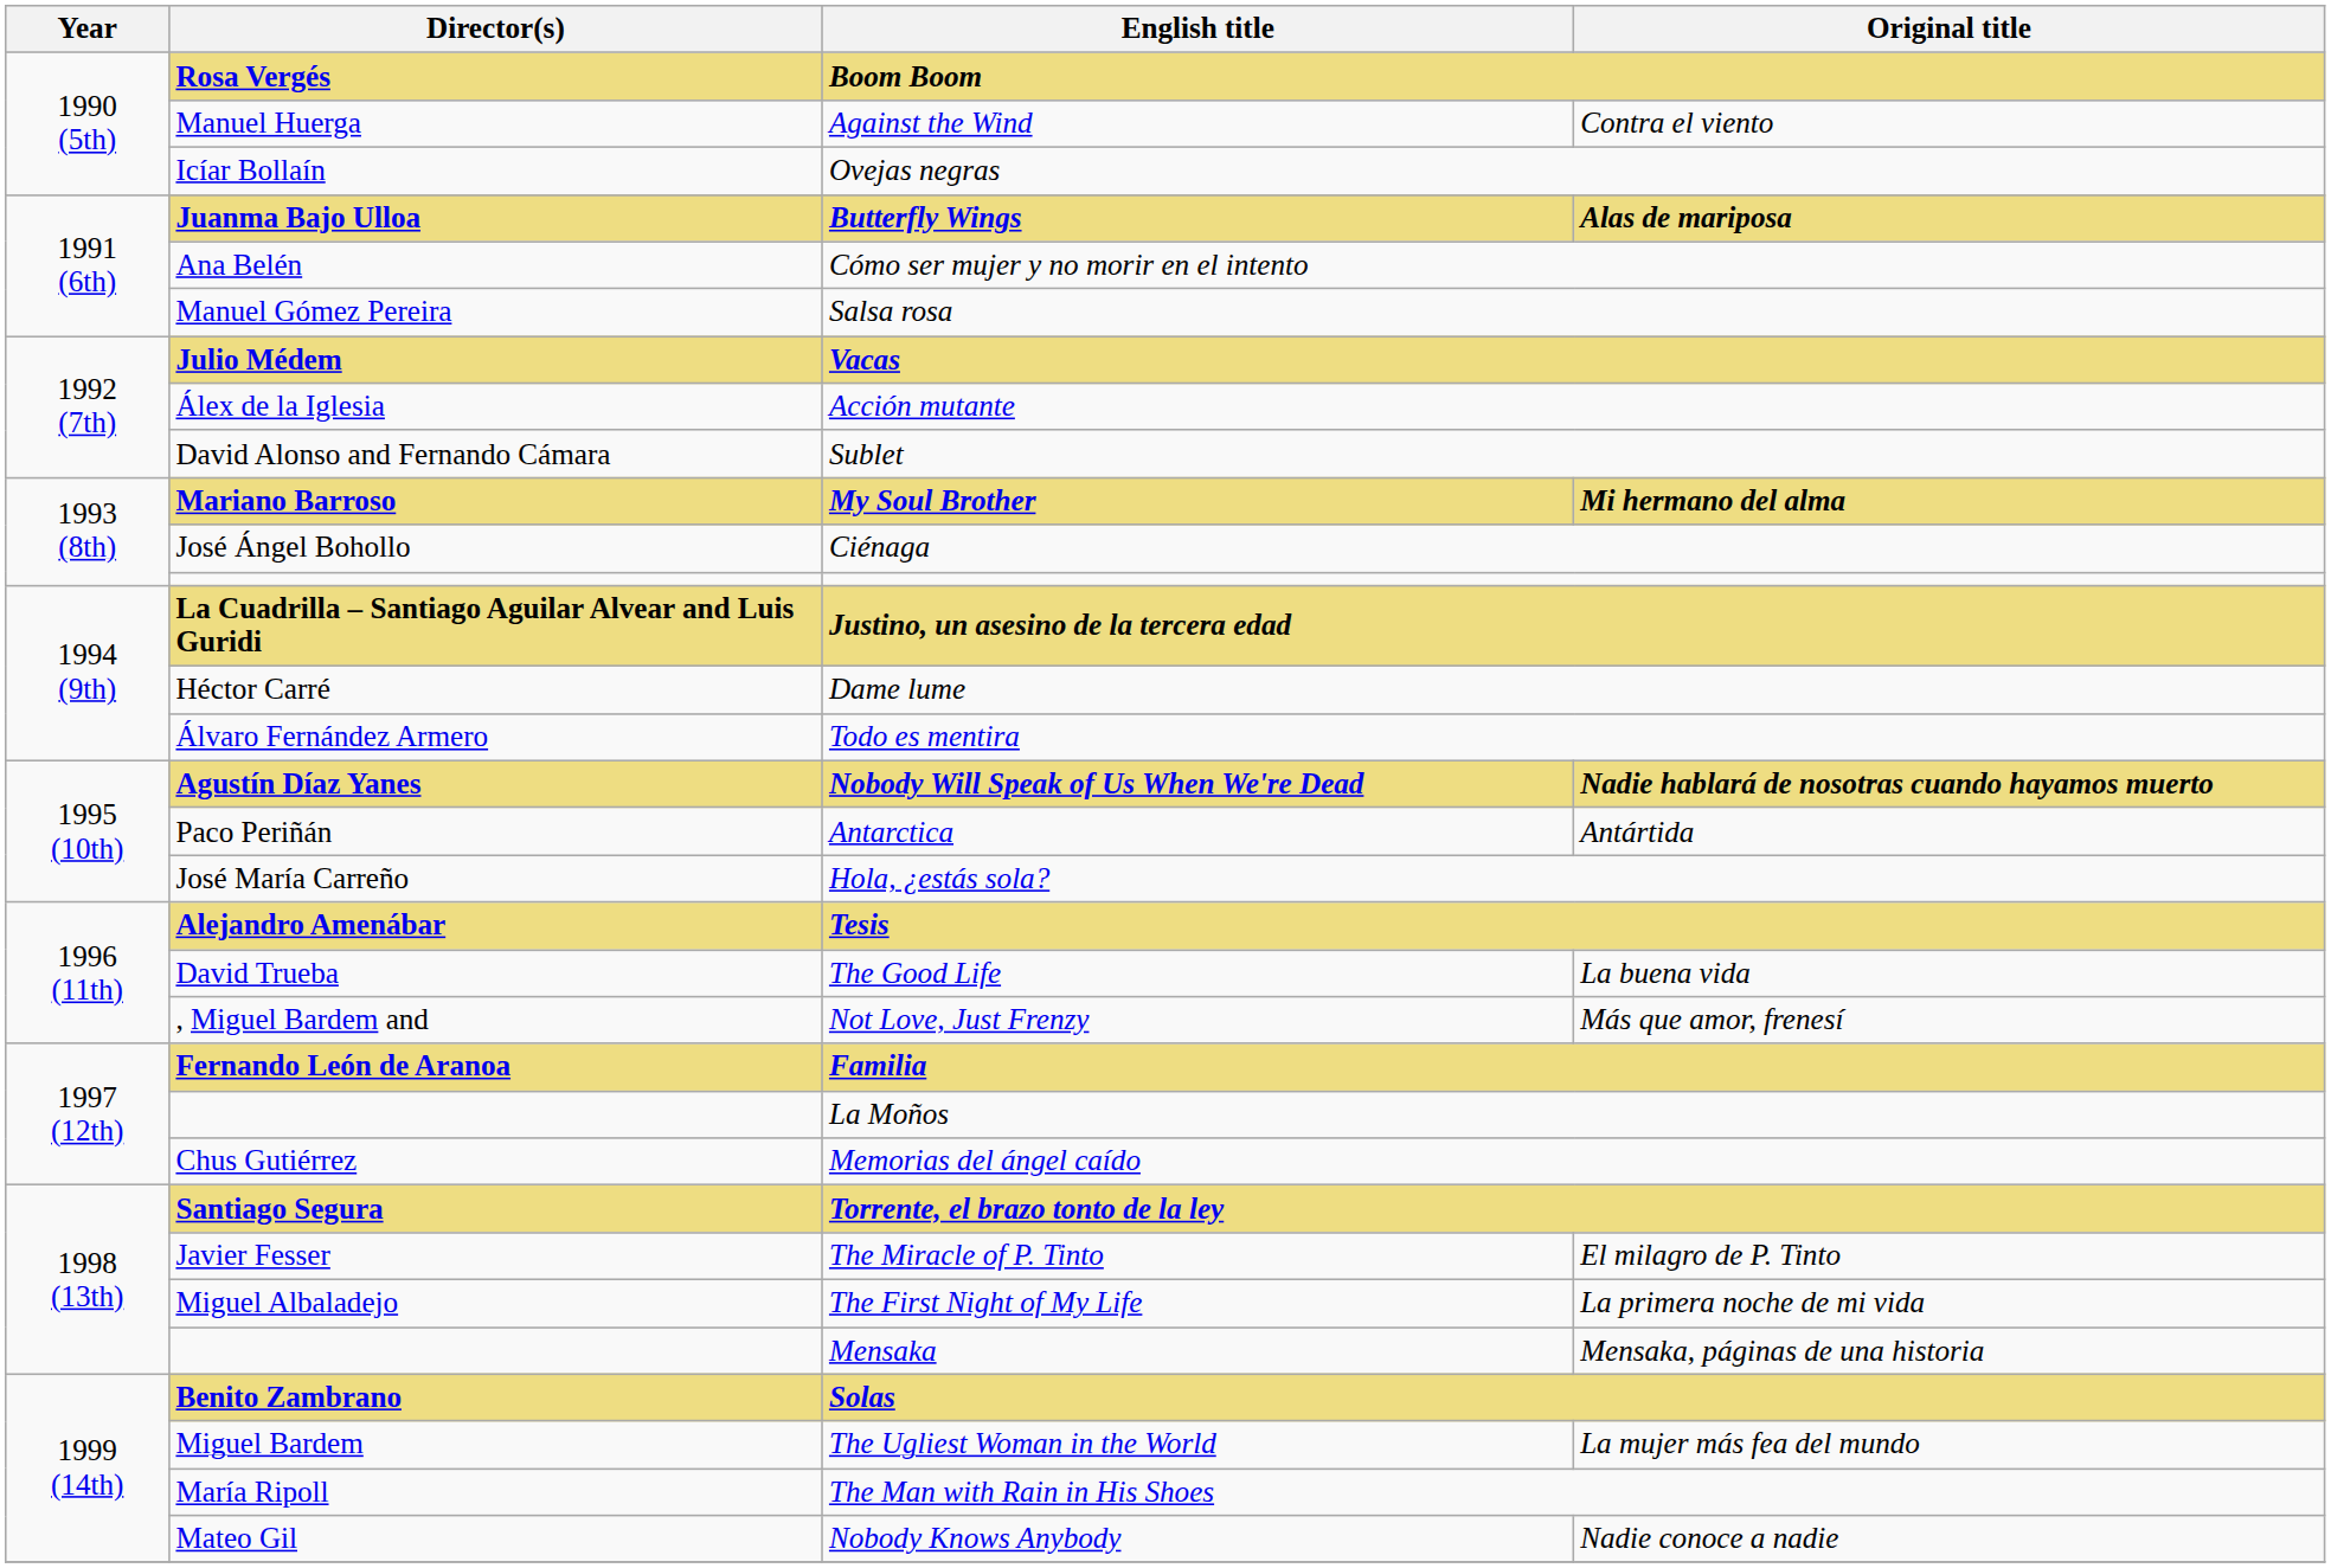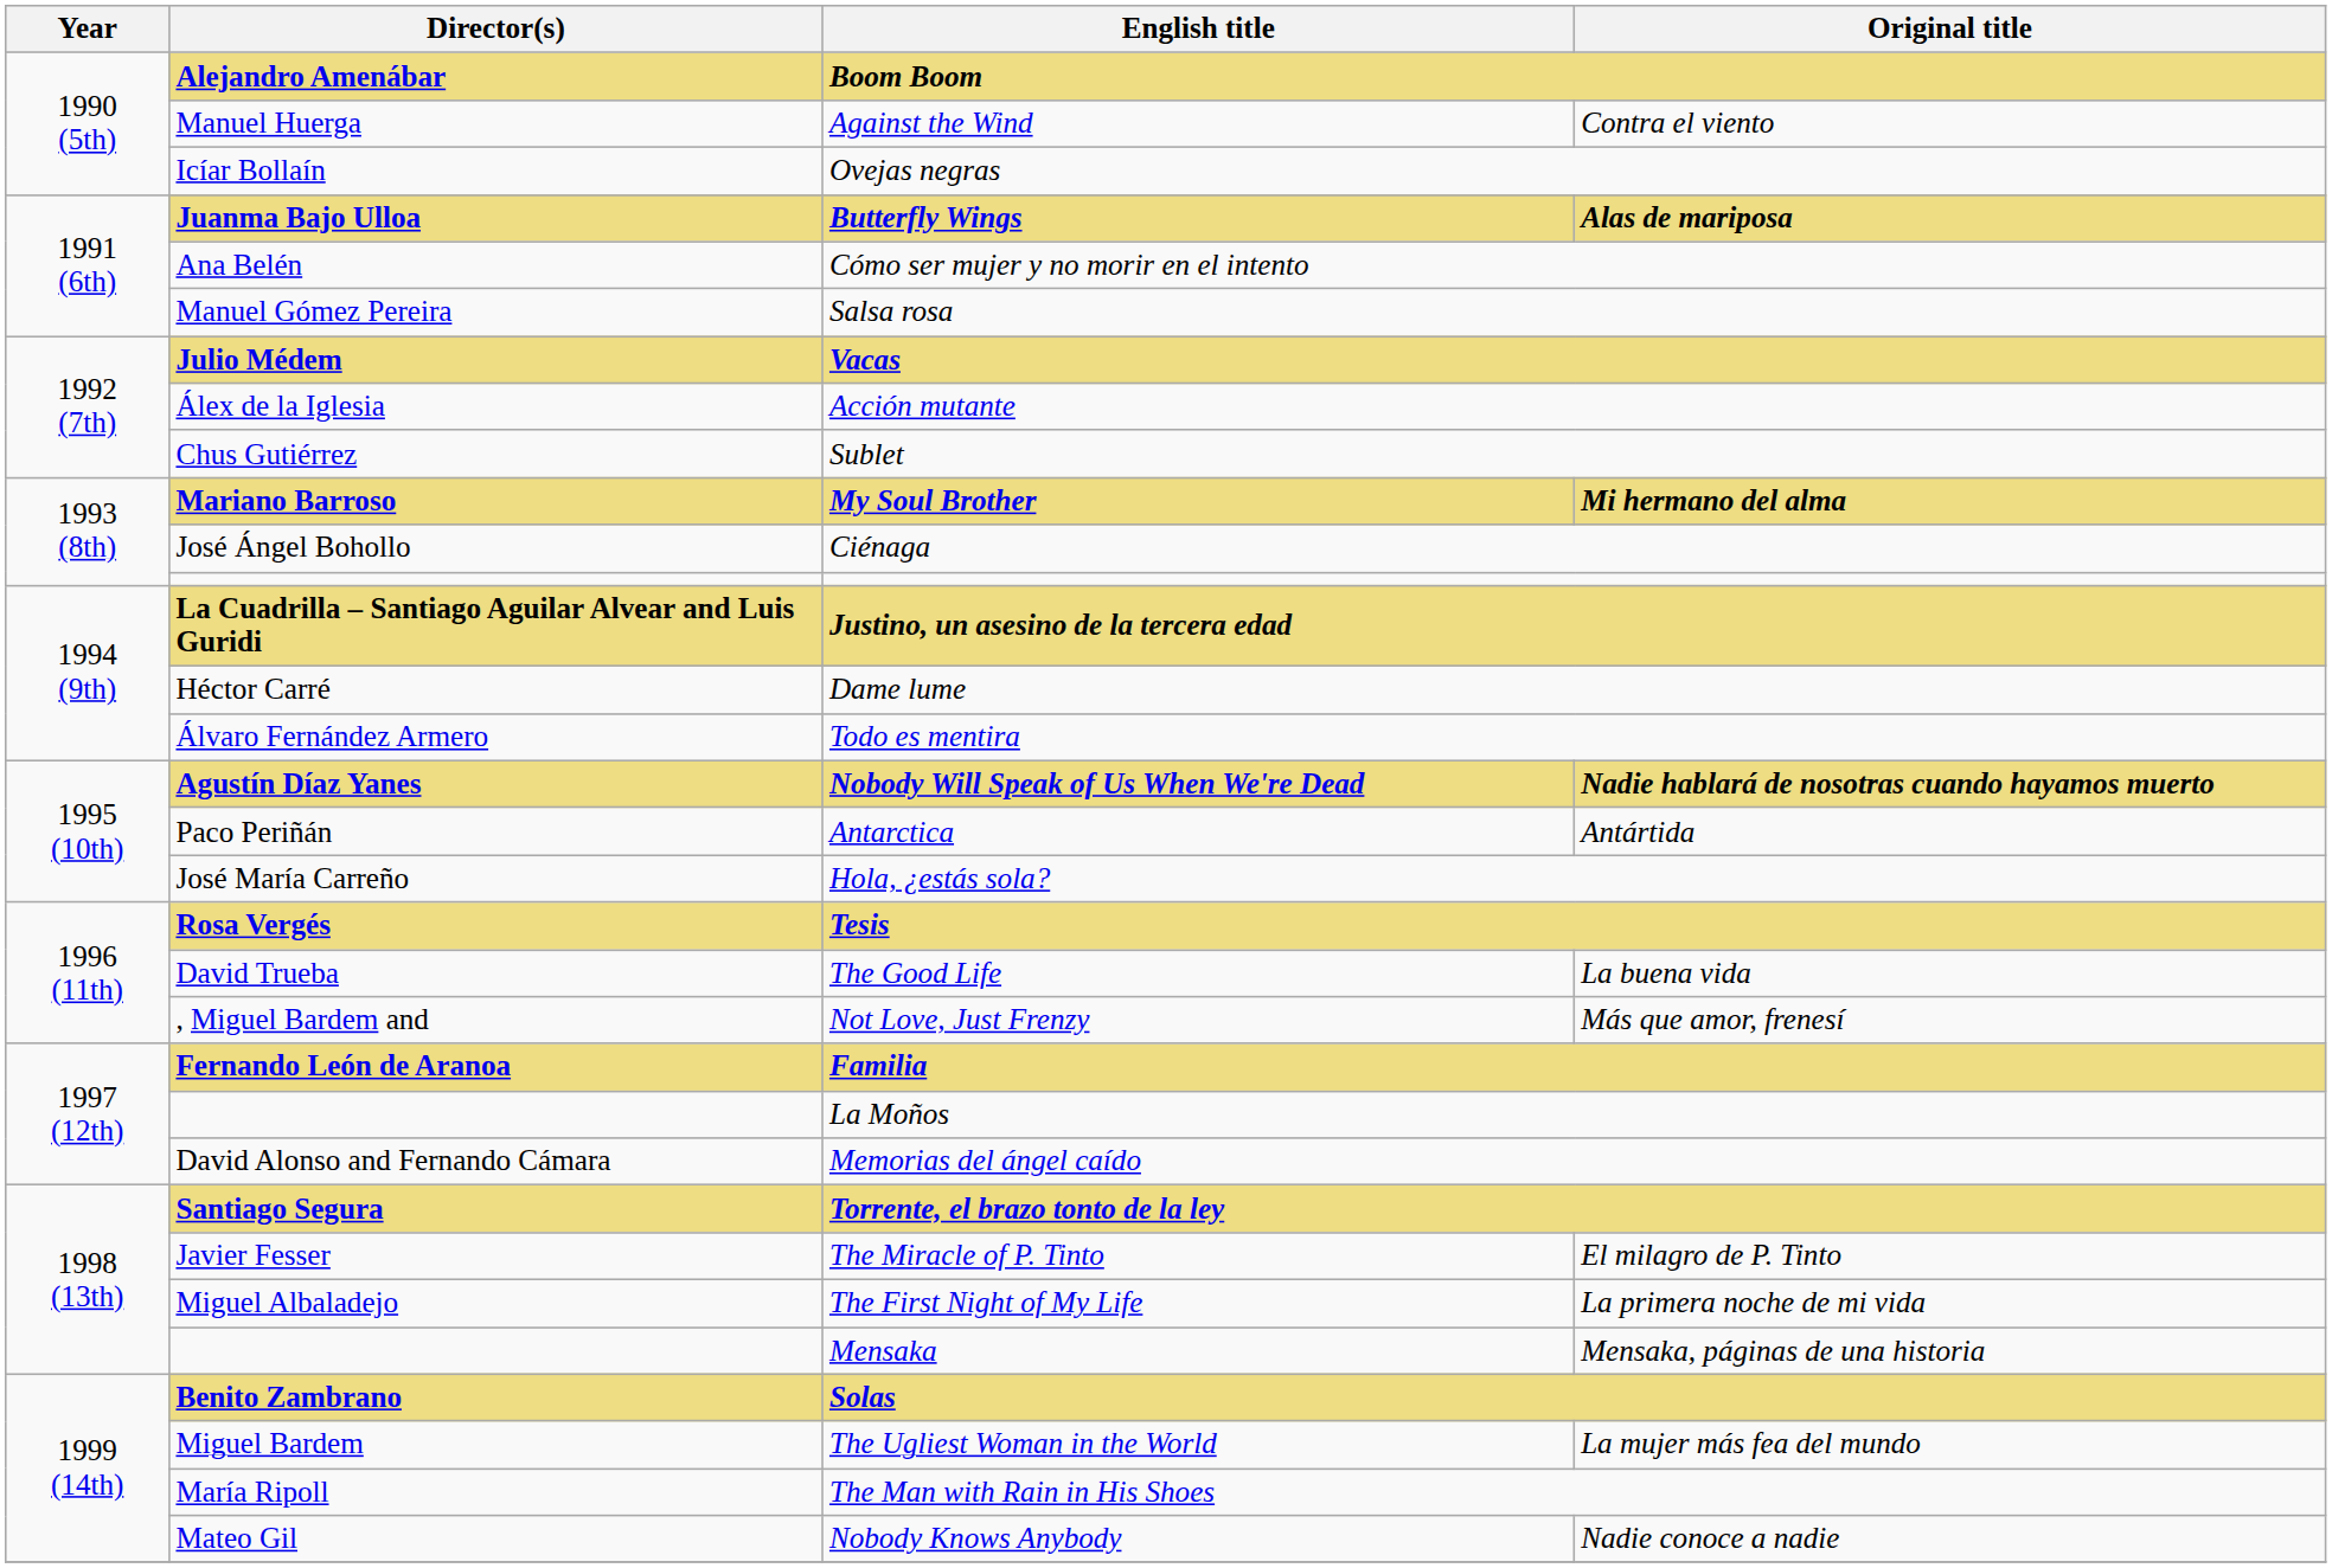 <table class="wikitable sortable" style="text-align:left;">
 <tr>
 <th scope="col" style="width:5%;">Year</th>
 <th scope="col" style="width:20%;">Director(s)</th>
 <th scope="col" style="width:23%;">English title</th>
 <th scope="col" style="width:23%;">Original title</th>
 </tr>
 <tr>
 <td rowspan="3" style="text-align:center;">1990<br><a href='#'>(5th)</a></td>
-<td style="background:#eedd82;"><strong><a href='#'>Rosa Vergés</a></strong></td>
+<td style="background:#eedd82;"><strong><a href='#'>Alejandro Amenábar</a></strong></td>
 <td colspan="2" style="background:#eedd82;"><strong><em>Boom Boom</em></strong></td>
 </tr>
 <tr>
 <td><a href='#'>Manuel Huerga</a></td>
 <td><em><a href='#'>Against the Wind</a></em></td>
 <td><em>Contra el viento</em></td>
 </tr>
 <tr>
 <td><a href='#'>Icíar Bollaín</a></td>
 <td colspan="2"><em>Ovejas negras</em></td>
 </tr>
 <tr>
 <td rowspan="3" style="text-align:center;">1991<br><a href='#'>(6th)</a></td>
 <td style="background:#eedd82;"><strong><a href='#'>Juanma Bajo Ulloa</a></strong></td>
 <td style="background:#eedd82;"><strong><em><a href='#'>Butterfly Wings</a></em></strong></td>
 <td style="background:#eedd82;"><strong><em>Alas de mariposa</em></strong></td>
 </tr>
 <tr>
 <td><a href='#'>Ana Belén</a></td>
 <td colspan="2"><em>Cómo ser mujer y no morir en el intento</em></td>
 </tr>
 <tr>
 <td><a href='#'>Manuel Gómez Pereira</a></td>
 <td colspan="2"><em>Salsa rosa</em></td>
 </tr>
 <tr>
 <td rowspan="3" style="text-align:center;">1992<br><a href='#'>(7th)</a></td>
 <td style="background:#eedd82;"><strong><a href='#'>Julio Médem</a></strong></td>
 <td colspan="2" style="background:#eedd82;"><strong><em><a href='#'>Vacas</a></em></strong></td>
 </tr>
 <tr>
 <td><a href='#'>Álex de la Iglesia</a></td>
 <td colspan="2"><em><a href='#'>Acción mutante</a></em></td>
 </tr>
 <tr>
-<td>David Alonso and Fernando Cámara</td>
+<td><a href='#'>Chus Gutiérrez</a></td>
 <td colspan="2"><em>Sublet</em></td>
 </tr>
 <tr>
 <td rowspan="3" style="text-align:center;">1993<br><a href='#'>(8th)</a></td>
 <td style="background:#eedd82;"><strong><a href='#'>Mariano Barroso</a></strong></td>
 <td style="background:#eedd82;"><strong><em><a href='#'>My Soul Brother</a></em></strong></td>
 <td style="background:#eedd82;"><strong><em>Mi hermano del alma</em></strong></td>
 </tr>
 <tr>
 <td>José Ángel Bohollo</td>
 <td colspan="2"><em>Ciénaga</em></td>
 </tr>
 <tr>
 <td></td>
 <td colspan="2"><em></em></td>
 </tr>
 <tr>
 <td rowspan="3" style="text-align:center;">1994<br><a href='#'>(9th)</a></td>
 <td style="background:#eedd82;"><strong>La Cuadrilla – Santiago Aguilar Alvear and Luis Guridi</strong></td>
 <td colspan="2" style="background:#eedd82;"><strong><em>Justino, un asesino de la tercera edad</em></strong></td>
 </tr>
 <tr>
 <td>Héctor Carré</td>
 <td colspan="2"><em>Dame lume</em></td>
 </tr>
 <tr>
 <td><a href='#'>Álvaro Fernández Armero</a></td>
 <td colspan="2"><em><a href='#'>Todo es mentira</a></em></td>
 </tr>
 <tr>
 <td rowspan="3" style="text-align:center;">1995<br><a href='#'>(10th)</a></td>
 <td style="background:#eedd82;"><strong><a href='#'>Agustín Díaz Yanes</a></strong></td>
 <td style="background:#eedd82;"><strong><em><a href='#'>Nobody Will Speak of Us When We're Dead</a></em></strong></td>
 <td style="background:#eedd82;"><strong><em>Nadie hablará de nosotras cuando hayamos muerto</em></strong></td>
 </tr>
 <tr>
 <td>Paco Periñán</td>
 <td><em><a href='#'>Antarctica</a></em></td>
 <td><em>Antártida</em></td>
 </tr>
 <tr>
 <td>José María Carreño</td>
 <td colspan="2"><em><a href='#'>Hola, ¿estás sola?</a></em></td>
 </tr>
 <tr>
 <td rowspan="3" style="text-align:center;">1996<br><a href='#'>(11th)</a></td>
-<td style="background:#eedd82;"><strong><a href='#'>Alejandro Amenábar</a></strong></td>
+<td style="background:#eedd82;"><strong><a href='#'>Rosa Vergés</a></strong></td>
 <td colspan="2" style="background:#eedd82;"><strong><em><a href='#'>Tesis</a></em></strong></td>
 </tr>
 <tr>
 <td><a href='#'>David Trueba</a></td>
 <td><em><a href='#'>The Good Life</a></em></td>
 <td><em>La buena vida</em></td>
 </tr>
 <tr>
 <td>, <a href='#'>Miguel Bardem</a> and </td>
 <td><em><a href='#'>Not Love, Just Frenzy</a></em></td>
 <td><em>Más que amor, frenesí</em></td>
 </tr>
 <tr>
 <td rowspan="3" style="text-align:center;">1997<br><a href='#'>(12th)</a></td>
 <td style="background:#eedd82;"><strong><a href='#'>Fernando León de Aranoa</a></strong></td>
 <td colspan="2" style="background:#eedd82;"><strong><em><a href='#'>Familia</a></em></strong></td>
 </tr>
 <tr>
 <td></td>
 <td colspan="2"><em>La Moños</em></td>
 </tr>
 <tr>
-<td><a href='#'>Chus Gutiérrez</a></td>
+<td>David Alonso and Fernando Cámara</td>
 <td colspan="2"><em><a href='#'>Memorias del ángel caído</a></em></td>
 </tr>
 <tr>
 <td rowspan="4" style="text-align:center;">1998<br><a href='#'>(13th)</a></td>
 <td style="background:#eedd82;"><strong><a href='#'>Santiago Segura</a></strong></td>
 <td colspan="2" style="background:#eedd82;"><strong><em><a href='#'>Torrente, el brazo tonto de la ley</a></em></strong></td>
 </tr>
 <tr>
 <td><a href='#'>Javier Fesser</a></td>
 <td><em><a href='#'>The Miracle of P. Tinto</a></em></td>
 <td><em>El milagro de P. Tinto</em></td>
 </tr>
 <tr>
 <td><a href='#'>Miguel Albaladejo</a></td>
 <td><em><a href='#'>The First Night of My Life</a></em></td>
 <td><em>La primera noche de mi vida</em></td>
 </tr>
 <tr>
 <td></td>
 <td><em><a href='#'>Mensaka</a></em></td>
 <td><em>Mensaka, páginas de una historia</em></td>
 </tr>
 <tr>
 <td rowspan="4" style="text-align:center;">1999<br><a href='#'>(14th)</a></td>
 <td style="background:#eedd82;"><strong><a href='#'>Benito Zambrano</a></strong></td>
 <td colspan="2" style="background:#eedd82;"><strong><em><a href='#'>Solas</a></em></strong></td>
 </tr>
 <tr>
 <td><a href='#'>Miguel Bardem</a></td>
 <td><em><a href='#'>The Ugliest Woman in the World</a></em></td>
 <td><em>La mujer más fea del mundo</em></td>
 </tr>
 <tr>
 <td><a href='#'>María Ripoll</a></td>
 <td colspan="2"><em><a href='#'>The Man with Rain in His Shoes</a></em></td>
 </tr>
 <tr>
 <td><a href='#'>Mateo Gil</a></td>
 <td><em><a href='#'>Nobody Knows Anybody</a></em></td>
 <td><em>Nadie conoce a nadie</em></td>
 </tr>
 <tr>
 </tr>
 </table>
